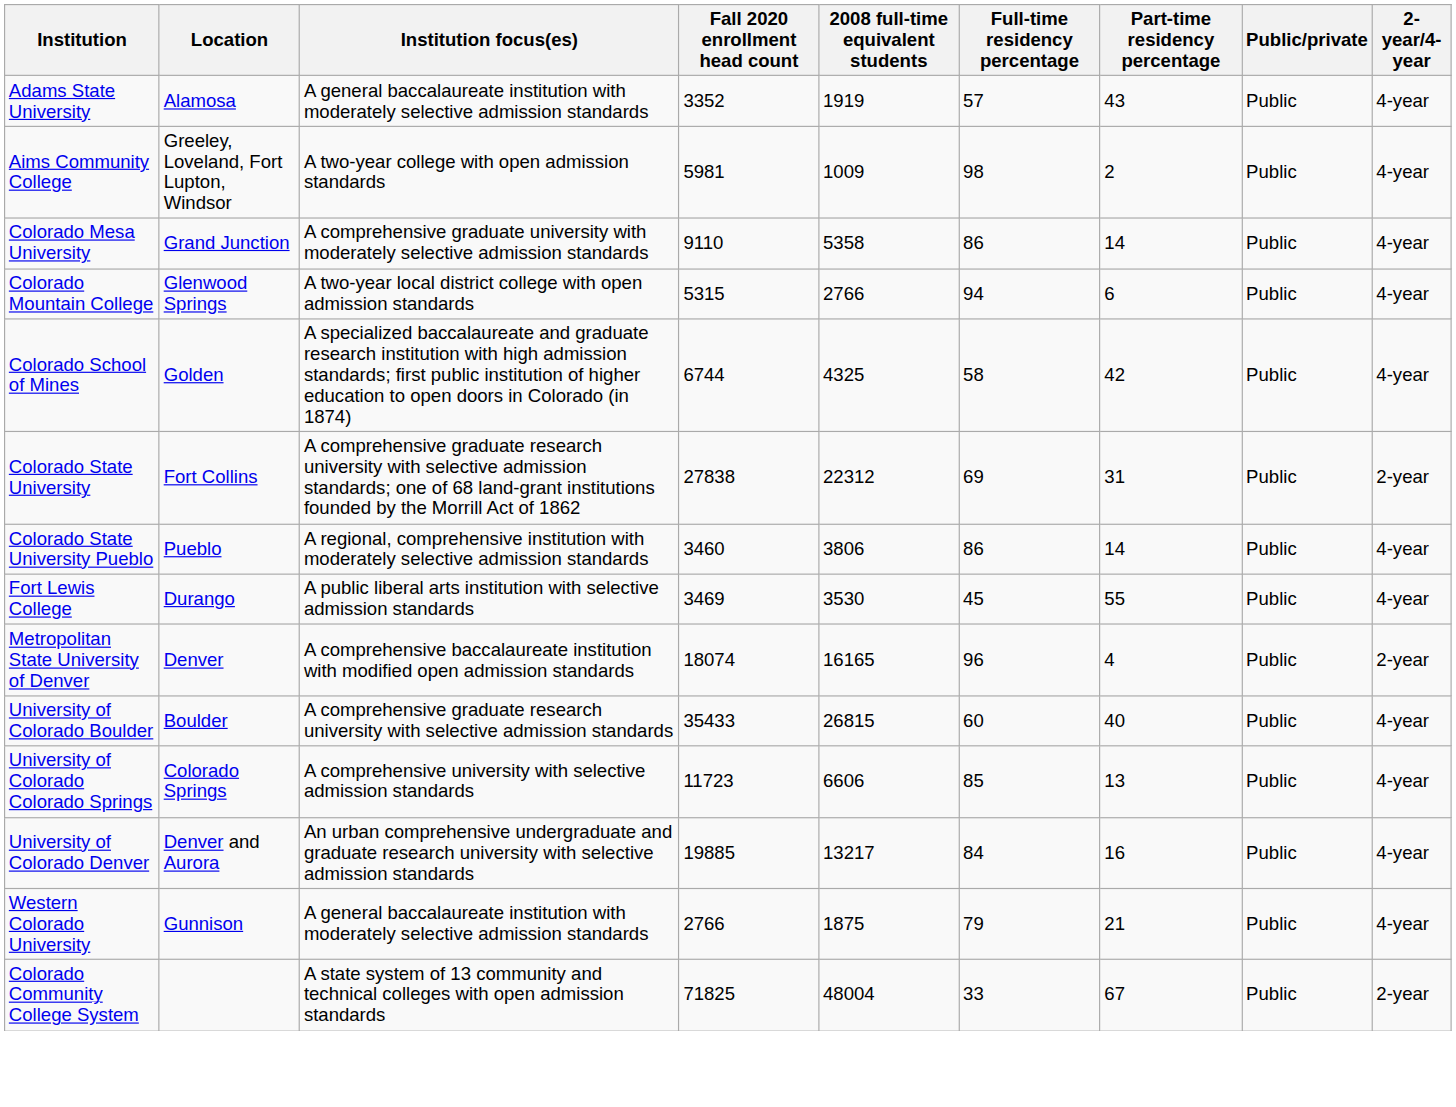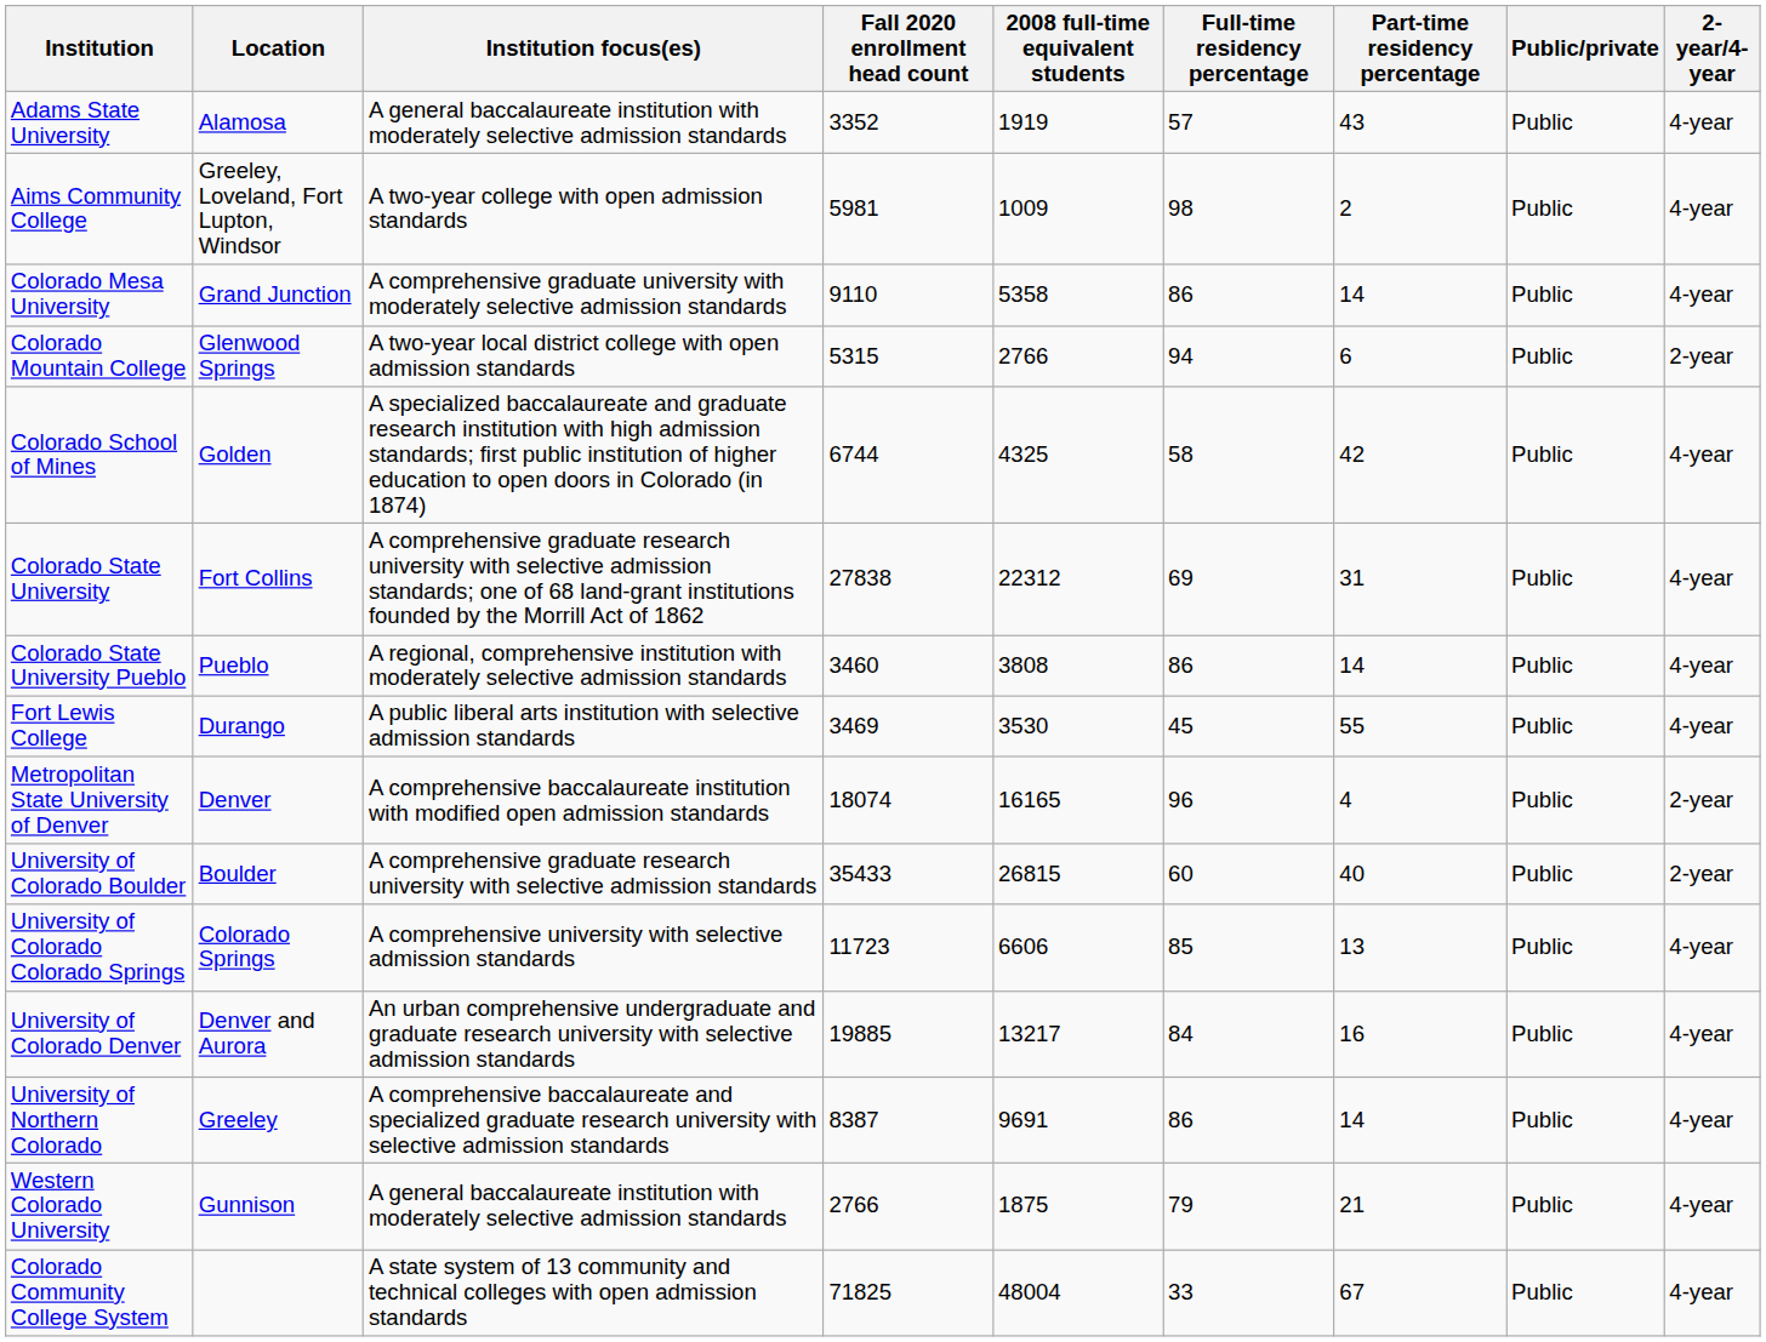 <table class="wikitable sortable">
 <tr>
 <th>Institution</th>
 <th>Location</th>
 <th>Institution focus(es)</th>
 <th data-sort-type="number">Fall 2020 enrollment head count</th>
 <th data-sort-type="number">2008 full-time equivalent students</th>
 <th data-sort-type="number">Full-time residency percentage</th>
 <th data-sort-type="number">Part-time residency percentage</th>
 <th>Public/private</th>
 <th>2-year/4-year</th>
 </tr>
 <tr>
 <td><a href='#'>Adams State University</a></td>
 <td><a href='#'>Alamosa</a></td>
 <td>A general baccalaureate institution with moderately selective admission standards</td>
 <td>3352</td>
 <td>1919</td>
 <td>57</td>
 <td>43</td>
 <td>Public</td>
 <td>4-year</td>
 </tr>
 <tr>
 <td><a href='#'>Aims Community College</a></td>
 <td>Greeley, Loveland, Fort Lupton, Windsor</td>
 <td>A two-year college with open admission standards</td>
 <td>5981</td>
 <td>1009</td>
 <td>98</td>
 <td>2</td>
 <td>Public</td>
 <td>4-year</td>
 </tr>
 <tr>
 <td><a href='#'>Colorado Mesa University</a></td>
 <td><a href='#'>Grand Junction</a></td>
 <td>A comprehensive graduate university with moderately selective admission standards</td>
 <td>9110</td>
 <td>5358</td>
 <td>86</td>
 <td>14</td>
 <td>Public</td>
 <td>4-year</td>
 </tr>
 <tr>
 <td><a href='#'>Colorado Mountain College</a></td>
 <td><a href='#'>Glenwood Springs</a></td>
 <td>A two‐year local district college with open admission standards</td>
 <td>5315</td>
 <td>2766</td>
 <td>94</td>
 <td>6</td>
 <td>Public</td>
-<td>4-year</td>
+<td>2-year</td>
 </tr>
 <tr>
 <td><a href='#'>Colorado School of Mines</a></td>
 <td><a href='#'>Golden</a></td>
 <td>A specialized baccalaureate and graduate research institution with high admission standards; first public institution of higher education to open doors in Colorado (in 1874)</td>
 <td>6744</td>
 <td>4325</td>
 <td>58</td>
 <td>42</td>
 <td>Public</td>
 <td>4-year</td>
 </tr>
 <tr>
 <td><a href='#'>Colorado State University</a></td>
 <td><a href='#'>Fort Collins</a></td>
 <td>A comprehensive graduate research university with selective admission standards; one of 68 land‐grant institutions founded by the Morrill Act of 1862</td>
 <td>27838</td>
 <td>22312</td>
 <td>69</td>
 <td>31</td>
 <td>Public</td>
-<td>2-year</td>
+<td>4-year</td>
 </tr>
 <tr>
 <td><a href='#'>Colorado State University Pueblo</a></td>
 <td><a href='#'>Pueblo</a></td>
 <td>A regional, comprehensive institution with moderately selective admission standards</td>
 <td>3460</td>
-<td>3806</td>
+<td>3808</td>
 <td>86</td>
 <td>14</td>
 <td>Public</td>
 <td>4-year</td>
 </tr>
 <tr>
 <td><a href='#'>Fort Lewis College</a></td>
 <td><a href='#'>Durango</a></td>
 <td>A public liberal arts institution with selective admission standards</td>
 <td>3469</td>
 <td>3530</td>
 <td>45</td>
 <td>55</td>
 <td>Public</td>
 <td>4-year</td>
 </tr>
 <tr>
 <td><a href='#'>Metropolitan State University of Denver</a></td>
 <td><a href='#'>Denver</a></td>
 <td>A comprehensive baccalaureate institution with modified open admission standards</td>
 <td>18074</td>
 <td>16165</td>
 <td>96</td>
 <td>4</td>
 <td>Public</td>
 <td>2-year</td>
 </tr>
 <tr>
 <td><a href='#'>University of Colorado Boulder</a></td>
 <td><a href='#'>Boulder</a></td>
 <td>A comprehensive graduate research university with selective admission standards</td>
 <td>35433</td>
 <td>26815</td>
 <td>60</td>
 <td>40</td>
 <td>Public</td>
-<td>4-year</td>
+<td>2-year</td>
 </tr>
 <tr>
 <td><a href='#'>University of Colorado Colorado Springs</a></td>
 <td><a href='#'>Colorado Springs</a></td>
 <td>A comprehensive university with selective admission standards</td>
 <td>11723</td>
 <td>6606</td>
 <td>85</td>
 <td>13</td>
 <td>Public</td>
 <td>4-year</td>
 </tr>
 <tr>
 <td><a href='#'>University of Colorado Denver</a></td>
 <td><a href='#'>Denver</a> and <a href='#'>Aurora</a></td>
 <td>An urban comprehensive undergraduate and graduate research university with selective admission standards</td>
 <td>19885</td>
 <td>13217</td>
 <td>84</td>
 <td>16</td>
 <td>Public</td>
 <td>4-year</td>
 </tr>
 <tr>
+<td><a href='#'>University of Northern Colorado</a></td>
+<td><a href='#'>Greeley</a></td>
+<td>A comprehensive baccalaureate and specialized graduate research university with selective admission standards</td>
+<td>8387</td>
+<td>9691</td>
+<td>86</td>
+<td>14</td>
+<td>Public</td>
+<td>4-year</td>
+</tr>
+<tr>
 <td><a href='#'>Western Colorado University</a></td>
 <td><a href='#'>Gunnison</a></td>
 <td>A general baccalaureate institution with moderately selective admission standards</td>
 <td>2766</td>
 <td>1875</td>
 <td>79</td>
 <td>21</td>
 <td>Public</td>
 <td>4-year</td>
 </tr>
 <tr>
 <td><a href='#'>Colorado Community College System</a></td>
 <td></td>
 <td>A state system of 13 community and technical colleges with open admission standards</td>
 <td>71825</td>
 <td>48004</td>
 <td>33</td>
 <td>67</td>
 <td>Public</td>
-<td>2-year</td>
+<td>4-year</td>
 </tr>
 </table>
